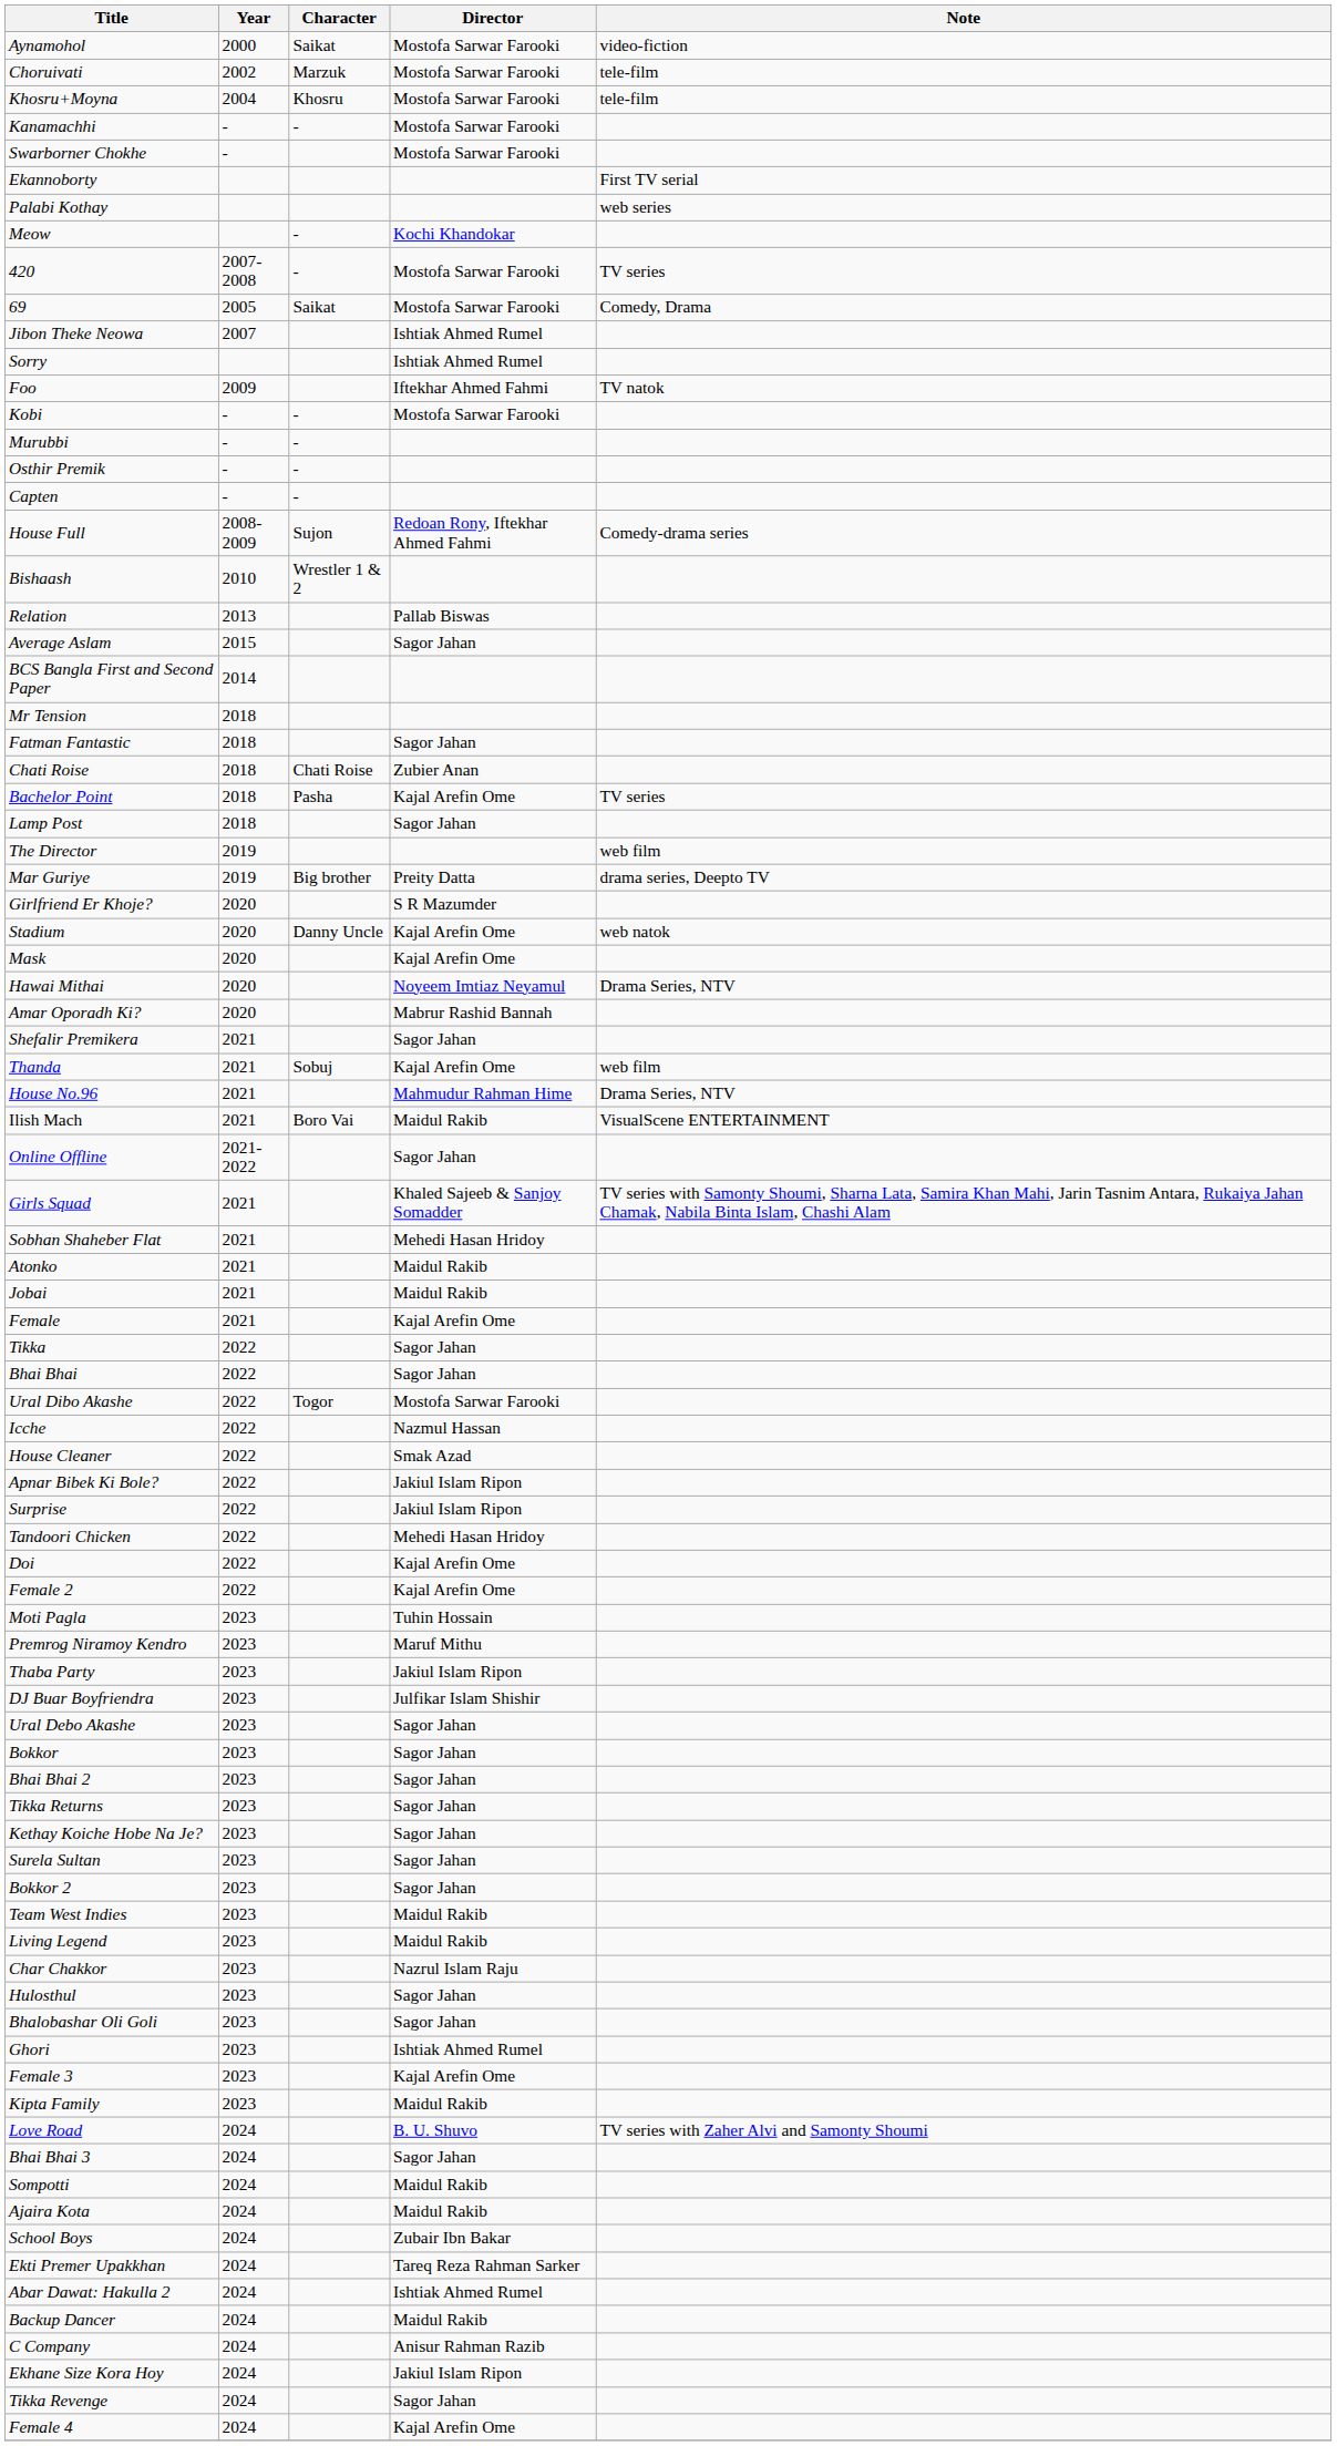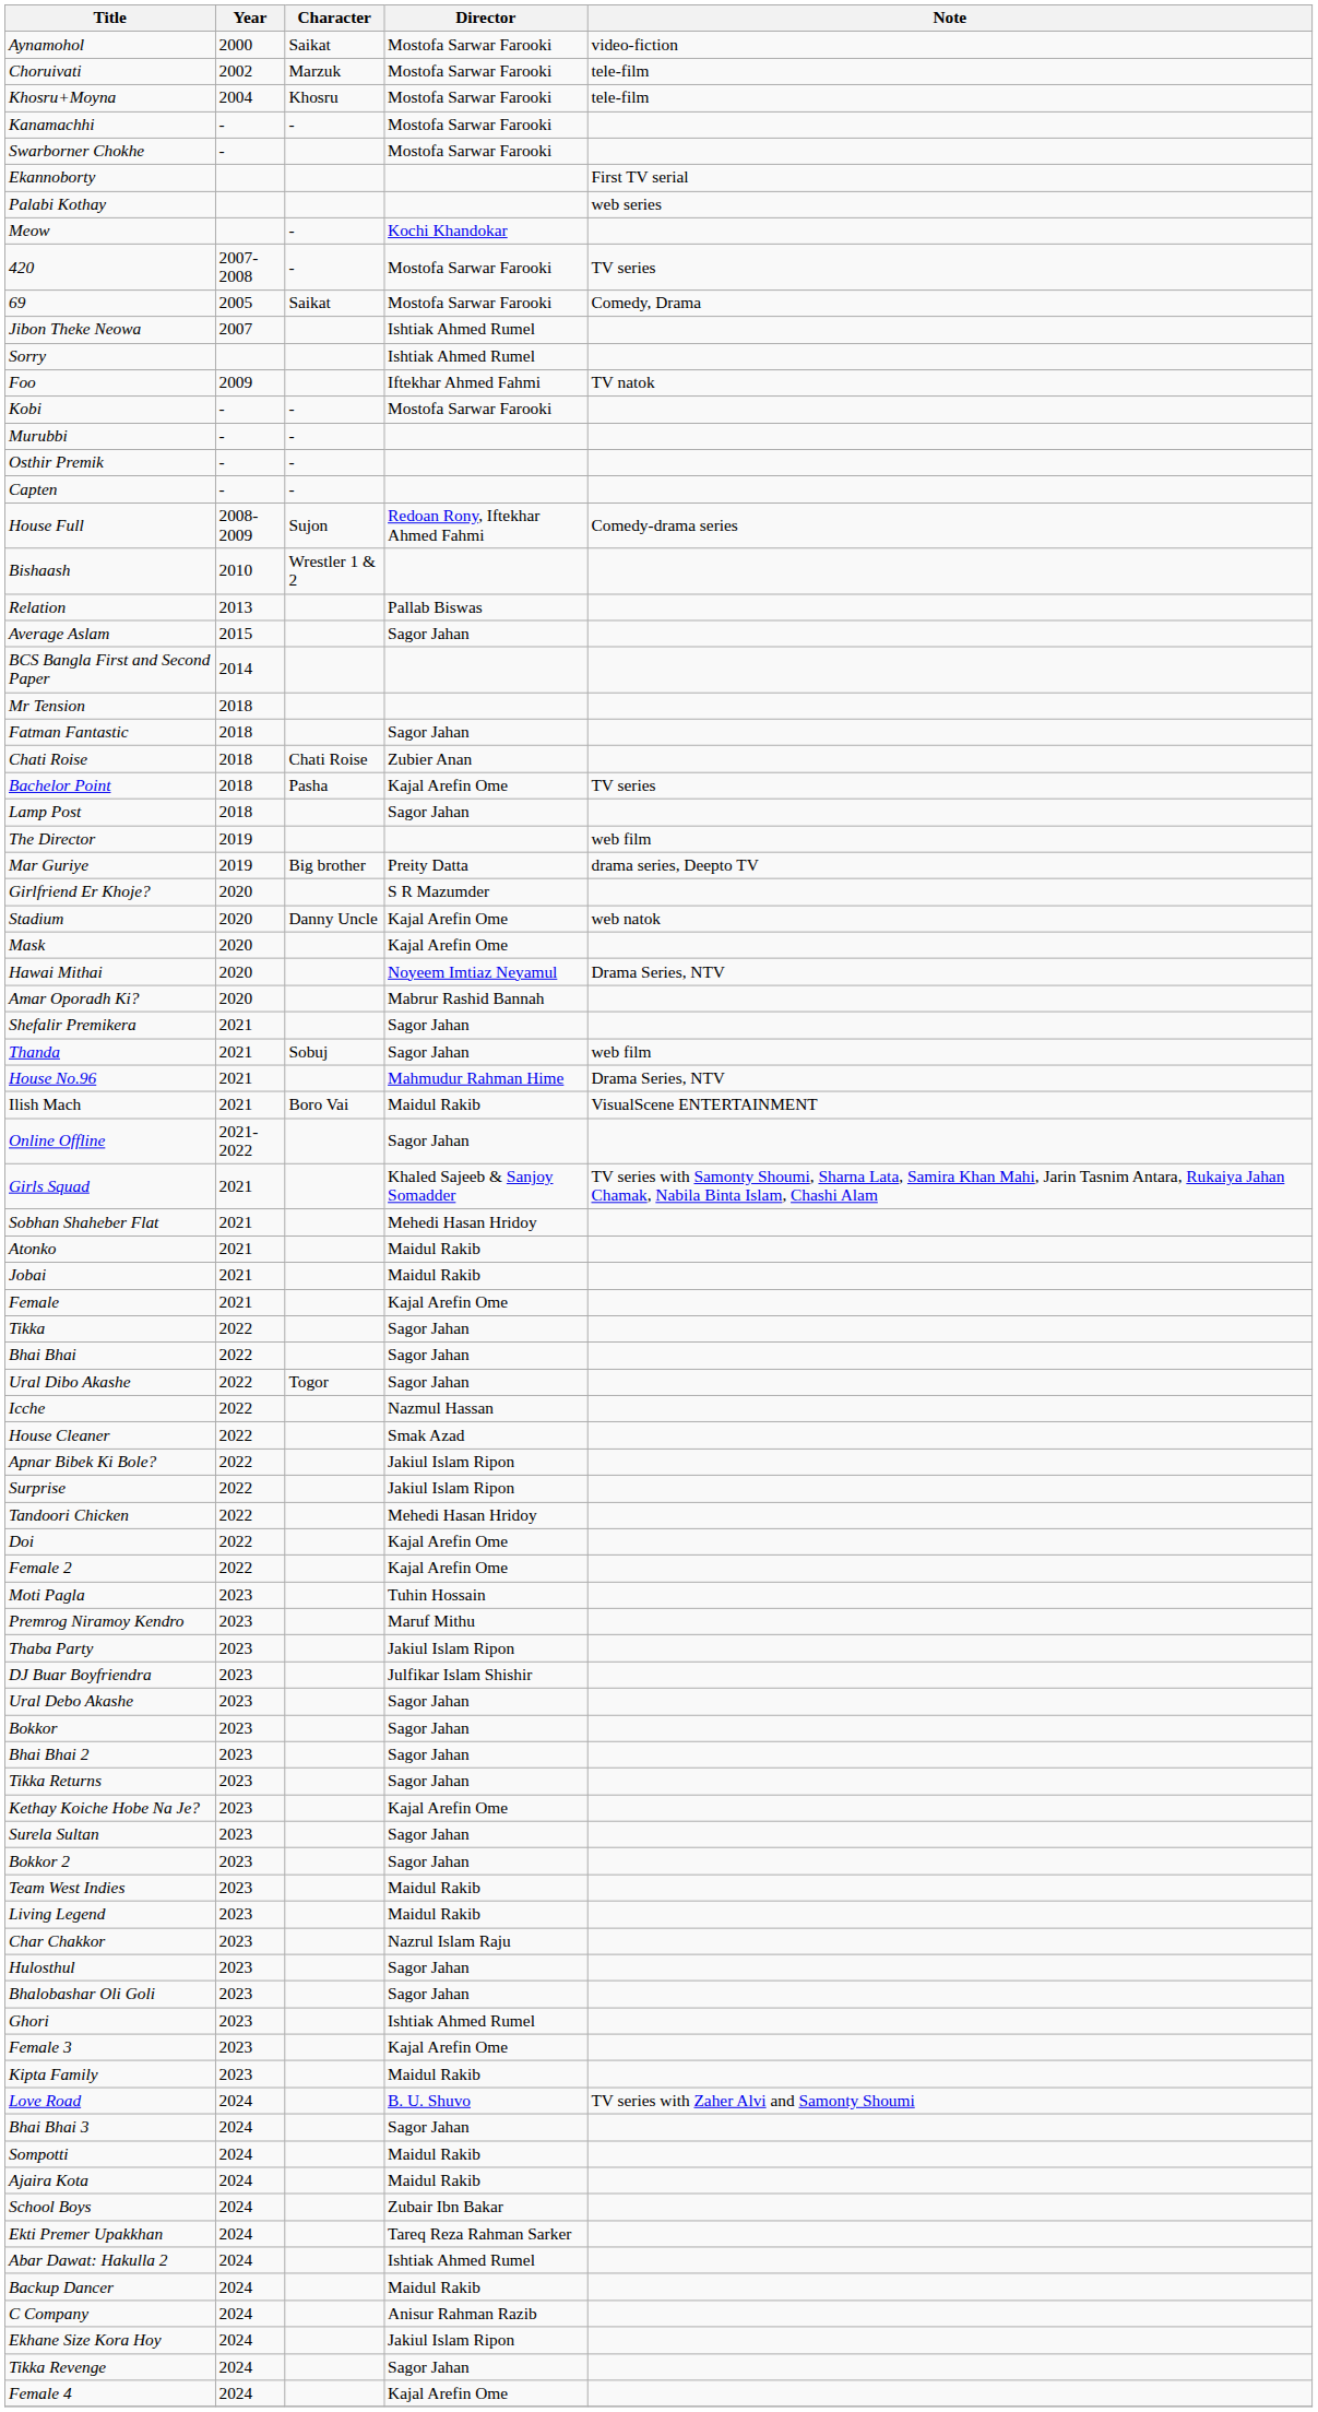 <table class="wikitable">
 <tr>
 <th>Title</th>
 <th>Year</th>
 <th>Character</th>
 <th>Director</th>
 <th>Note</th>
 </tr>
 <tr>
 <td><em>Aynamohol</em></td>
 <td>2000</td>
 <td>Saikat</td>
 <td>Mostofa Sarwar Farooki</td>
 <td>video-fiction</td>
 </tr>
 <tr>
 <td><em>Choruivati</em></td>
 <td>2002</td>
 <td>Marzuk</td>
 <td>Mostofa Sarwar Farooki</td>
 <td>tele-film</td>
 </tr>
 <tr>
 <td><em>Khosru+Moyna</em></td>
 <td>2004</td>
 <td>Khosru</td>
 <td>Mostofa Sarwar Farooki</td>
 <td>tele-film</td>
 </tr>
 <tr>
 <td><em>Kanamachhi</em></td>
 <td>-</td>
 <td>-</td>
 <td>Mostofa Sarwar Farooki</td>
 <td></td>
 </tr>
 <tr>
 <td><em>Swarborner Chokhe</em></td>
 <td>-</td>
 <td></td>
 <td>Mostofa Sarwar Farooki</td>
 <td></td>
 </tr>
 <tr>
 <td><em>Ekannoborty</em></td>
 <td></td>
 <td></td>
 <td></td>
 <td>First TV serial</td>
 </tr>
 <tr>
 <td><em>Palabi Kothay</em></td>
 <td></td>
 <td></td>
 <td></td>
 <td>web series</td>
 </tr>
 <tr>
 <td><em>Meow</em></td>
 <td></td>
 <td>-</td>
 <td><a href='#'>Kochi Khandokar</a></td>
 <td></td>
 </tr>
 <tr>
 <td><em>420</em></td>
 <td>2007-2008</td>
 <td>-</td>
 <td>Mostofa Sarwar Farooki</td>
 <td>TV series</td>
 </tr>
 <tr>
 <td><em>69</em></td>
 <td>2005</td>
 <td>Saikat</td>
 <td>Mostofa Sarwar Farooki</td>
 <td>Comedy, Drama</td>
 </tr>
 <tr>
 <td><em>Jibon Theke Neowa</em></td>
 <td>2007</td>
 <td></td>
 <td>Ishtiak Ahmed Rumel</td>
 <td></td>
 </tr>
 <tr>
 <td><em>Sorry</em></td>
 <td></td>
 <td></td>
 <td>Ishtiak Ahmed Rumel</td>
 <td></td>
 </tr>
 <tr>
 <td><em>Foo</em></td>
 <td>2009</td>
 <td></td>
 <td>Iftekhar Ahmed Fahmi</td>
 <td>TV natok</td>
 </tr>
 <tr>
 <td><em>Kobi</em></td>
 <td>-</td>
 <td>-</td>
 <td>Mostofa Sarwar Farooki</td>
 <td></td>
 </tr>
 <tr>
 <td><em>Murubbi</em></td>
 <td>-</td>
 <td>-</td>
 <td></td>
 <td></td>
 </tr>
 <tr>
 <td><em>Osthir Premik</em></td>
 <td>-</td>
 <td>-</td>
 <td></td>
 <td></td>
 </tr>
 <tr>
 <td><em>Capten</em></td>
 <td>-</td>
 <td>-</td>
 <td></td>
 <td></td>
 </tr>
 <tr>
 <td><em>House Full</em></td>
 <td>2008-2009</td>
 <td>Sujon</td>
 <td><a href='#'>Redoan Rony</a>, Iftekhar Ahmed Fahmi</td>
 <td>Comedy-drama series</td>
 </tr>
 <tr>
 <td><em>Bishaash</em></td>
 <td>2010</td>
 <td>Wrestler 1 & 2</td>
 <td></td>
 <td></td>
 </tr>
 <tr>
 <td><em>Relation</em></td>
 <td>2013</td>
 <td></td>
 <td>Pallab Biswas</td>
 <td></td>
 </tr>
 <tr>
 <td><em>Average Aslam</em></td>
 <td>2015</td>
 <td></td>
 <td>Sagor Jahan</td>
 <td></td>
 </tr>
 <tr>
 <td><em>BCS Bangla First and Second Paper</em></td>
 <td>2014</td>
 <td></td>
 <td></td>
 <td></td>
 </tr>
 <tr>
 <td><em>Mr Tension</em></td>
 <td>2018</td>
 <td></td>
 <td></td>
 <td></td>
 </tr>
 <tr>
 <td><em>Fatman Fantastic</em></td>
 <td>2018</td>
 <td></td>
 <td>Sagor Jahan</td>
 <td></td>
 </tr>
 <tr>
 <td><em>Chati Roise</em></td>
 <td>2018</td>
 <td>Chati Roise</td>
 <td>Zubier Anan</td>
 <td></td>
 </tr>
 <tr>
 <td><em><a href='#'>Bachelor Point</a></em></td>
 <td>2018</td>
 <td>Pasha</td>
 <td>Kajal Arefin Ome</td>
 <td>TV series</td>
 </tr>
 <tr>
 <td><em>Lamp Post</em></td>
 <td>2018</td>
 <td></td>
 <td>Sagor Jahan</td>
 <td></td>
 </tr>
 <tr>
 <td><em>The Director</em></td>
 <td>2019</td>
 <td></td>
 <td></td>
 <td>web film</td>
 </tr>
 <tr>
 <td><em>Mar Guriye</em></td>
 <td>2019</td>
 <td>Big brother</td>
 <td>Preity Datta</td>
 <td>drama series, Deepto TV</td>
 </tr>
 <tr>
 <td><em>Girlfriend Er Khoje?</em></td>
 <td>2020</td>
 <td></td>
 <td>S R Mazumder</td>
 <td></td>
 </tr>
 <tr>
 <td><em>Stadium</em></td>
 <td>2020</td>
 <td>Danny Uncle</td>
 <td>Kajal Arefin Ome</td>
 <td>web natok</td>
 </tr>
 <tr>
 <td><em>Mask</em></td>
 <td>2020</td>
 <td></td>
 <td>Kajal Arefin Ome</td>
 <td></td>
 </tr>
 <tr>
 <td><em>Hawai Mithai</em></td>
 <td>2020</td>
 <td></td>
 <td><a href='#'>Noyeem Imtiaz Neyamul</a></td>
 <td>Drama Series, NTV </td>
 </tr>
 <tr>
 <td><em>Amar Oporadh Ki?</em></td>
 <td>2020</td>
 <td></td>
 <td>Mabrur Rashid Bannah</td>
 <td></td>
 </tr>
 <tr>
 <td><em>Shefalir Premikera</em></td>
 <td>2021</td>
 <td></td>
 <td>Sagor Jahan</td>
 <td></td>
 </tr>
 <tr>
 <td><em><a href='#'>Thanda</a></em></td>
 <td>2021</td>
 <td>Sobuj</td>
-<td>Kajal Arefin Ome</td>
+<td>Sagor Jahan</td>
 <td>web film</td>
 </tr>
 <tr>
 <td><em><a href='#'>House No.96</a></em></td>
 <td>2021</td>
 <td></td>
 <td><a href='#'>Mahmudur Rahman Hime</a></td>
 <td>Drama Series, NTV </td>
 </tr>
 <tr>
 <td>Ilish Mach</td>
 <td>2021</td>
 <td>Boro Vai</td>
 <td>Maidul Rakib</td>
 <td>VisualScene ENTERTAINMENT</td>
 </tr>
 <tr>
 <td><em><a href='#'>Online Offline</a></em></td>
 <td>2021-2022</td>
 <td></td>
 <td>Sagor Jahan</td>
 <td></td>
 </tr>
 <tr>
 <td><em><a href='#'>Girls Squad</a></em></td>
 <td>2021</td>
 <td></td>
 <td>Khaled Sajeeb & <a href='#'>Sanjoy Somadder</a></td>
 <td>TV series with <a href='#'>Samonty Shoumi</a>, <a href='#'>Sharna Lata</a>, <a href='#'>Samira Khan Mahi</a>, Jarin Tasnim Antara, <a href='#'>Rukaiya Jahan Chamak</a>, <a href='#'>Nabila Binta Islam</a>, <a href='#'>Chashi Alam</a></td>
 </tr>
 <tr>
 <td><em>Sobhan Shaheber Flat</em></td>
 <td>2021</td>
 <td></td>
 <td>Mehedi Hasan Hridoy</td>
 <td></td>
 </tr>
 <tr>
 <td><em>Atonko</em></td>
 <td>2021</td>
 <td></td>
 <td>Maidul Rakib</td>
 <td></td>
 </tr>
 <tr>
 <td><em>Jobai</em></td>
 <td>2021</td>
 <td></td>
 <td>Maidul Rakib</td>
 <td></td>
 </tr>
 <tr>
 <td><em>Female</em></td>
 <td>2021</td>
 <td></td>
 <td>Kajal Arefin Ome</td>
 <td></td>
 </tr>
 <tr>
 <td><em>Tikka</em></td>
 <td>2022</td>
 <td></td>
 <td>Sagor Jahan</td>
 <td></td>
 </tr>
 <tr>
 <td><em>Bhai Bhai</em></td>
 <td>2022</td>
 <td></td>
 <td>Sagor Jahan</td>
 <td></td>
 </tr>
 <tr>
 <td><em>Ural Dibo Akashe</em></td>
 <td>2022</td>
 <td>Togor</td>
-<td>Mostofa Sarwar Farooki</td>
+<td>Sagor Jahan</td>
 <td></td>
 </tr>
 <tr>
 <td><em>Icche</em></td>
 <td>2022</td>
 <td></td>
 <td>Nazmul Hassan</td>
 <td></td>
 </tr>
 <tr>
 <td><em>House Cleaner</em></td>
 <td>2022</td>
 <td></td>
 <td>Smak Azad</td>
 <td></td>
 </tr>
 <tr>
 <td><em>Apnar Bibek Ki Bole?</em></td>
 <td>2022</td>
 <td></td>
 <td>Jakiul Islam Ripon</td>
 <td></td>
 </tr>
 <tr>
 <td><em>Surprise</em></td>
 <td>2022</td>
 <td></td>
 <td>Jakiul Islam Ripon</td>
 <td></td>
 </tr>
 <tr>
 <td><em>Tandoori Chicken</em></td>
 <td>2022</td>
 <td></td>
 <td>Mehedi Hasan Hridoy</td>
 <td></td>
 </tr>
 <tr>
 <td><em>Doi</em></td>
 <td>2022</td>
 <td></td>
 <td>Kajal Arefin Ome</td>
 <td></td>
 </tr>
 <tr>
 <td><em>Female 2</em></td>
 <td>2022</td>
 <td></td>
 <td>Kajal Arefin Ome</td>
 <td></td>
 </tr>
 <tr>
 <td><em>Moti Pagla</em></td>
 <td>2023</td>
 <td></td>
 <td>Tuhin Hossain</td>
 <td></td>
 </tr>
 <tr>
 <td><em>Premrog Niramoy Kendro</em></td>
 <td>2023</td>
 <td></td>
 <td>Maruf Mithu</td>
 <td></td>
 </tr>
 <tr>
 <td><em>Thaba Party</em></td>
 <td>2023</td>
 <td></td>
 <td>Jakiul Islam Ripon</td>
 <td></td>
 </tr>
 <tr>
 <td><em>DJ Buar Boyfriendra</em></td>
 <td>2023</td>
 <td></td>
 <td>Julfikar Islam Shishir</td>
 <td></td>
 </tr>
 <tr>
 <td><em>Ural Debo Akashe</em></td>
 <td>2023</td>
 <td></td>
 <td>Sagor Jahan</td>
 <td></td>
 </tr>
 <tr>
 <td><em>Bokkor</em></td>
 <td>2023</td>
 <td></td>
 <td>Sagor Jahan</td>
 <td></td>
 </tr>
 <tr>
 <td><em>Bhai Bhai 2</em></td>
 <td>2023</td>
 <td></td>
 <td>Sagor Jahan</td>
 <td></td>
 </tr>
 <tr>
 <td><em>Tikka Returns</em></td>
 <td>2023</td>
 <td></td>
 <td>Sagor Jahan</td>
 <td></td>
 </tr>
 <tr>
 <td><em>Kethay Koiche Hobe Na Je?</em></td>
 <td>2023</td>
 <td></td>
-<td>Sagor Jahan</td>
+<td>Kajal Arefin Ome</td>
 <td></td>
 </tr>
 <tr>
 <td><em>Surela Sultan</em></td>
 <td>2023</td>
 <td></td>
 <td>Sagor Jahan</td>
 <td></td>
 </tr>
 <tr>
 <td><em>Bokkor 2</em></td>
 <td>2023</td>
 <td></td>
 <td>Sagor Jahan</td>
 <td></td>
 </tr>
 <tr>
 <td><em>Team West Indies</em></td>
 <td>2023</td>
 <td></td>
 <td>Maidul Rakib</td>
 <td></td>
 </tr>
 <tr>
 <td><em>Living Legend</em></td>
 <td>2023</td>
 <td></td>
 <td>Maidul Rakib</td>
 <td></td>
 </tr>
 <tr>
 <td><em>Char Chakkor</em></td>
 <td>2023</td>
 <td></td>
 <td>Nazrul Islam Raju</td>
 <td></td>
 </tr>
 <tr>
 <td><em>Hulosthul</em></td>
 <td>2023</td>
 <td></td>
 <td>Sagor Jahan</td>
 <td></td>
 </tr>
 <tr>
 <td><em>Bhalobashar Oli Goli</em></td>
 <td>2023</td>
 <td></td>
 <td>Sagor Jahan</td>
 <td></td>
 </tr>
 <tr>
 <td><em>Ghori</em></td>
 <td>2023</td>
 <td></td>
 <td>Ishtiak Ahmed Rumel</td>
 <td></td>
 </tr>
 <tr>
 <td><em>Female 3</em></td>
 <td>2023</td>
 <td></td>
 <td>Kajal Arefin Ome</td>
 <td></td>
 </tr>
 <tr>
 <td><em>Kipta Family</em></td>
 <td>2023</td>
 <td></td>
 <td>Maidul Rakib</td>
 <td></td>
 </tr>
 <tr>
 <td><em><a href='#'>Love Road</a></em></td>
 <td>2024</td>
 <td></td>
 <td><a href='#'>B. U. Shuvo</a></td>
 <td>TV series with <a href='#'>Zaher Alvi</a> and <a href='#'>Samonty Shoumi</a></td>
 </tr>
 <tr>
 <td><em>Bhai Bhai 3</em></td>
 <td>2024</td>
 <td></td>
 <td>Sagor Jahan</td>
 <td></td>
 </tr>
 <tr>
 <td><em>Sompotti</em></td>
 <td>2024</td>
 <td></td>
 <td>Maidul Rakib</td>
 <td></td>
 </tr>
 <tr>
 <td><em>Ajaira Kota</em></td>
 <td>2024</td>
 <td></td>
 <td>Maidul Rakib</td>
 <td></td>
 </tr>
 <tr>
 <td><em>School Boys</em></td>
 <td>2024</td>
 <td></td>
 <td>Zubair Ibn Bakar</td>
 <td></td>
 </tr>
 <tr>
 <td><em>Ekti Premer Upakkhan</em></td>
 <td>2024</td>
 <td></td>
 <td>Tareq Reza Rahman Sarker</td>
 <td></td>
 </tr>
 <tr>
 <td><em>Abar Dawat: Hakulla 2</em></td>
 <td>2024</td>
 <td></td>
 <td>Ishtiak Ahmed Rumel</td>
 <td></td>
 </tr>
 <tr>
 <td><em>Backup Dancer</em></td>
 <td>2024</td>
 <td></td>
 <td>Maidul Rakib</td>
 <td></td>
 </tr>
 <tr>
 <td><em>C Company</em></td>
 <td>2024</td>
 <td></td>
 <td>Anisur Rahman Razib</td>
 <td></td>
 </tr>
 <tr>
 <td><em>Ekhane Size Kora Hoy</em></td>
 <td>2024</td>
 <td></td>
 <td>Jakiul Islam Ripon</td>
 <td></td>
 </tr>
 <tr>
 <td><em>Tikka Revenge</em></td>
 <td>2024</td>
 <td></td>
 <td>Sagor Jahan</td>
 <td></td>
 </tr>
 <tr>
 <td><em>Female 4</em></td>
 <td>2024</td>
 <td></td>
 <td>Kajal Arefin Ome</td>
 <td></td>
 </tr>
 <tr>
 </tr>
 </table>
